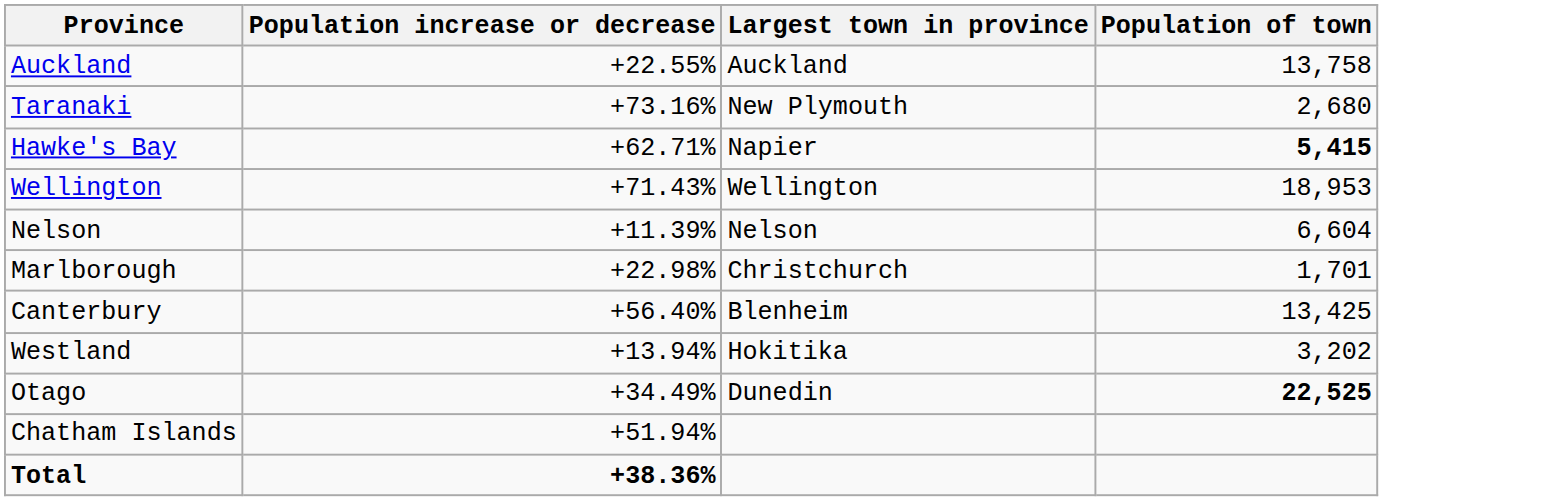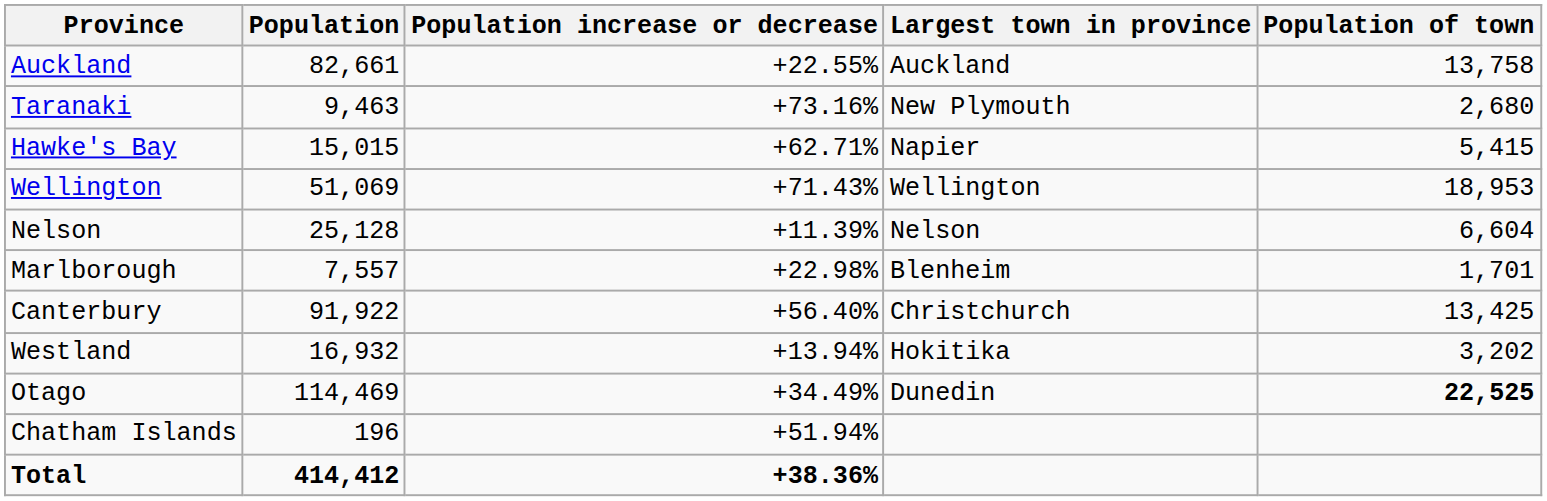 <table class="wikitable" style="text-align:right">
 <tr>
 <th>Province</th>
+<th>Population</th>
 <th>Population increase or decrease</th>
 <th>Largest town in province</th>
 <th>Population of town</th>
 </tr>
 <tr>
 <td align="left"><a href='#'>Auckland</a></td>
+<td>82,661</td>
 <td>+22.55%</td>
 <td align="left">Auckland</td>
 <td>13,758</td>
 </tr>
 <tr>
 <td align="left"><a href='#'>Taranaki</a></td>
+<td>9,463</td>
 <td>+73.16%</td>
 <td align="left">New Plymouth</td>
 <td>2,680</td>
 </tr>
 <tr>
 <td align="left"><a href='#'>Hawke's Bay</a></td>
+<td>15,015</td>
 <td>+62.71%</td>
 <td align="left">Napier</td>
-<td><strong>5,415</strong></td>
+<td>5,415</td>
 </tr>
 <tr>
 <td align="left"><a href='#'>Wellington</a></td>
+<td>51,069</td>
 <td>+71.43%</td>
 <td align="left">Wellington</td>
 <td>18,953</td>
 </tr>
 <tr>
 <td align="left">Nelson</td>
+<td>25,128</td>
 <td>+11.39%</td>
 <td align="left">Nelson</td>
 <td>6,604</td>
 </tr>
 <tr>
 <td align="left">Marlborough</td>
+<td>7,557</td>
 <td>+22.98%</td>
-<td align="left">Christchurch</td>
+<td align="left">Blenheim</td>
 <td>1,701</td>
 </tr>
 <tr>
 <td align="left">Canterbury</td>
+<td>91,922</td>
 <td>+56.40%</td>
-<td align="left">Blenheim</td>
+<td align="left">Christchurch</td>
 <td>13,425</td>
 </tr>
 <tr>
 <td align="left">Westland</td>
+<td>16,932</td>
 <td>+13.94%</td>
 <td align="left">Hokitika</td>
 <td>3,202</td>
 </tr>
 <tr>
 <td align="left">Otago</td>
+<td>114,469</td>
 <td>+34.49%</td>
 <td align="left">Dunedin</td>
 <td><strong>22,525</strong></td>
 </tr>
 <tr>
 <td align="left">Chatham Islands</td>
+<td>196</td>
 <td>+51.94%</td>
 <td></td>
 <td></td>
 </tr>
 <tr>
 <td align="left"><strong>Total</strong></td>
+<td><strong>414,412</strong></td>
 <td><strong>+38.36%</strong></td>
 <td></td>
 <td></td>
 </tr>
 </table>
